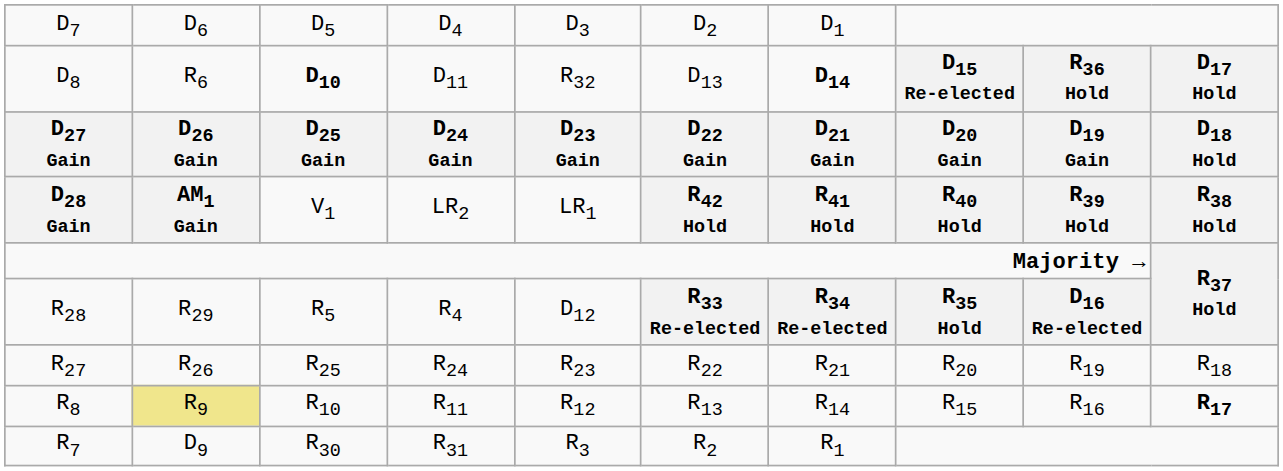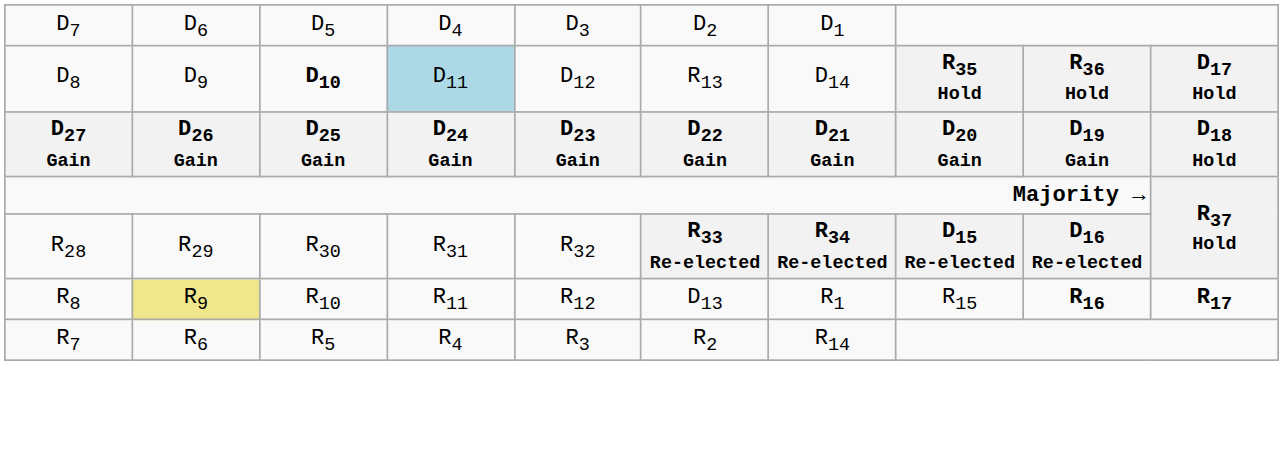 <table class="wikitable" style="text-align:center" width=750px>
 <tr>
 <td>D<sub>7</sub></td>
 <td>D<sub>6</sub></td>
 <td>D<sub>5</sub></td>
 <td>D<sub>4</sub></td>
 <td>D<sub>3</sub></td>
 <td>D<sub>2</sub></td>
 <td>D<sub>1</sub></td>
 <td colspan=3></td>
 </tr>
 <tr>
 <td width=50px >D<sub>8</sub></td>
-<td>R<sub>6</sub></td>
+<td width=50px >D<sub>9</sub></td>
 <td width=50px ><strong>D<sub>10</sub></strong></td>
-<td width=50px >D<sub>11</sub></td>
-<td>R<sub>32</sub></td>
-<td width=50px >D<sub>13</sub></td>
-<td width=50px ><strong>D<sub>14</sub></strong></td>
-<th width=50px >D<sub>15</sub><br><small>Re-elected</small></th>
+<td width=50px  style="background: lightblue;">D<sub>11</sub></td>
+<td width=50px >D<sub>12</sub></td>
+<td>R<sub>13</sub></td>
+<td width=50px >D<sub>14</sub></td>
+<th>R<sub>35</sub><br><small>Hold</small></th>
 <th>R<sub>36</sub><br><small>Hold</small></th>
 <th width=50px >D<sub>17</sub><br><small>Hold</small></th>
 </tr>
 <tr>
 <th>D<sub>27</sub><br><small>Gain</small></th>
 <th>D<sub>26</sub><br><small>Gain</small></th>
 <th>D<sub>25</sub><br><small>Gain</small></th>
 <th>D<sub>24</sub><br><small>Gain</small></th>
 <th>D<sub>23</sub><br><small>Gain</small></th>
 <th>D<sub>22</sub><br><small>Gain</small></th>
 <th>D<sub>21</sub><br><small>Gain</small></th>
 <th>D<sub>20</sub><br><small>Gain</small></th>
 <th>D<sub>19</sub><br><small>Gain</small></th>
 <th>D<sub>18</sub><br><small>Hold</small></th>
 </tr>
 <tr>
-<th>D<sub>28</sub><br><small>Gain</small></th>
-<th>AM<sub>1</sub><br><small>Gain</small></th>
-<td>V<sub>1</sub></td>
-<td>LR<sub>2</sub></td>
-<td>LR<sub>1</sub></td>
-<th>R<sub>42</sub><br><small>Hold</small></th>
-<th>R<sub>41</sub><br><small>Hold</small></th>
-<th>R<sub>40</sub><br><small>Hold</small></th>
-<th>R<sub>39</sub><br><small>Hold</small></th>
-<th>R<sub>38</sub><br><small>Hold</small></th>
-</tr>
-<tr>
 <td colspan=9 align=right><strong>Majority →</strong></td>
 <th rowspan=2 >R<sub>37</sub><br><small>Hold</small></th>
 </tr>
 <tr>
 <td>R<sub>28</sub></td>
 <td>R<sub>29</sub></td>
-<td>R<sub>5</sub></td>
-<td>R<sub>4</sub></td>
-<td width=50px >D<sub>12</sub></td>
+<td>R<sub>30</sub></td>
+<td>R<sub>31</sub></td>
+<td>R<sub>32</sub></td>
 <th>R<sub>33</sub><br><small>Re-elected</small></th>
 <th>R<sub>34</sub><br><small>Re-elected</small></th>
-<th>R<sub>35</sub><br><small>Hold</small></th>
+<th width=50px >D<sub>15</sub><br><small>Re-elected</small></th>
 <th width=50px >D<sub>16</sub><br><small>Re-elected</small></th>
-</tr>
-<tr>
-<td>R<sub>27</sub></td>
-<td>R<sub>26</sub></td>
-<td>R<sub>25</sub></td>
-<td>R<sub>24</sub></td>
-<td>R<sub>23</sub></td>
-<td>R<sub>22</sub></td>
-<td>R<sub>21</sub></td>
-<td>R<sub>20</sub></td>
-<td>R<sub>19</sub></td>
-<td>R<sub>18</sub></td>
 </tr>
 <tr>
 <td>R<sub>8</sub></td>
 <td style="background: khaki;">R<sub>9</sub></td>
 <td>R<sub>10</sub></td>
 <td>R<sub>11</sub></td>
 <td>R<sub>12</sub></td>
-<td>R<sub>13</sub></td>
-<td>R<sub>14</sub></td>
+<td width=50px >D<sub>13</sub></td>
+<td>R<sub>1</sub></td>
 <td>R<sub>15</sub></td>
-<td>R<sub>16</sub></td>
+<td><strong>R<sub>16</sub></strong></td>
 <td><strong>R<sub>17</sub></strong></td>
 </tr>
 <tr>
 <td>R<sub>7</sub></td>
-<td width=50px >D<sub>9</sub></td>
-<td>R<sub>30</sub></td>
-<td>R<sub>31</sub></td>
+<td>R<sub>6</sub></td>
+<td>R<sub>5</sub></td>
+<td>R<sub>4</sub></td>
 <td>R<sub>3</sub></td>
 <td>R<sub>2</sub></td>
-<td>R<sub>1</sub></td>
+<td>R<sub>14</sub></td>
 <td colspan=3></td>
 </tr>
 </table>
